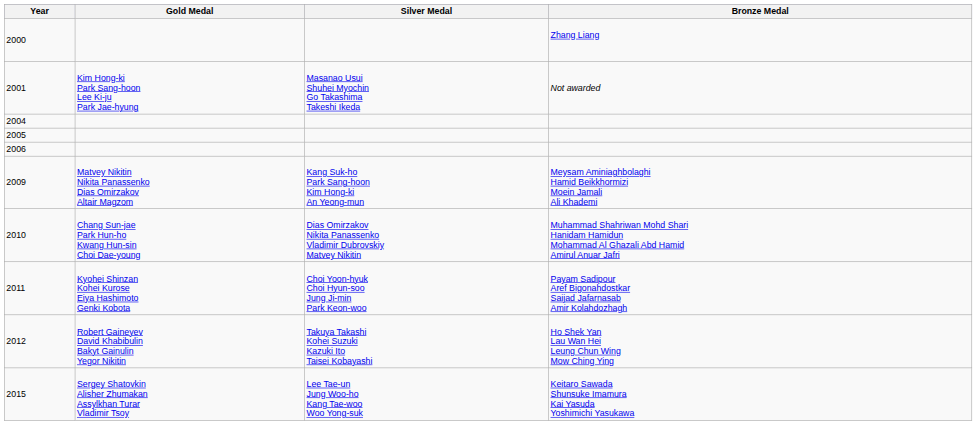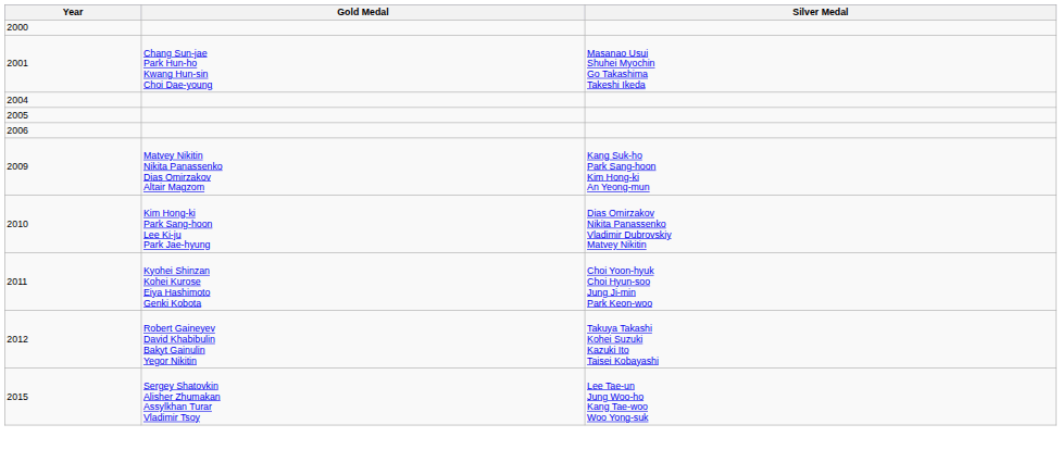 <table class=wikitable style="font-size:90%" width="80%">
 <tr style="background:#ccccff;">
 <th>Year</th>
 <th> <strong>Gold Medal</strong></th>
 <th> <strong>Silver Medal</strong></th>
-<th> <strong>Bronze Medal</strong></th>
 </tr>
 <tr>
 <td>2000</td>
 <td></td>
 <td></td>
-<td><br><a href='#'>Zhang Liang</a><br><br><br></td>
 </tr>
 <tr>
 <td>2001</td>
-<td><br><a href='#'>Kim Hong-ki</a><br><a href='#'>Park Sang-hoon</a><br><a href='#'>Lee Ki-ju</a><br><a href='#'>Park Jae-hyung</a></td>
+<td><br><a href='#'>Chang Sun-jae</a><br><a href='#'>Park Hun-ho</a><br><a href='#'>Kwang Hun-sin</a><br><a href='#'>Choi Dae-young</a></td>
 <td><br><a href='#'>Masanao Usui</a><br><a href='#'>Shuhei Myochin</a><br><a href='#'>Go Takashima</a><br><a href='#'>Takeshi Ikeda</a></td>
-<td><em>Not awarded</em></td>
 </tr>
 <tr>
 <td>2004</td>
-<td></td>
 <td></td>
 <td></td>
 </tr>
 <tr>
 <td>2005</td>
 <td></td>
 <td></td>
-<td></td>
 </tr>
 <tr>
 <td>2006</td>
-<td></td>
 <td></td>
 <td></td>
 </tr>
 <tr>
 <td>2009</td>
 <td><br><a href='#'>Matvey Nikitin</a><br><a href='#'>Nikita Panassenko</a><br><a href='#'>Dias Omirzakov</a><br><a href='#'>Altair Magzom</a></td>
 <td><br><a href='#'>Kang Suk-ho</a><br><a href='#'>Park Sang-hoon</a><br><a href='#'>Kim Hong-ki</a><br><a href='#'>An Yeong-mun</a></td>
-<td><br><a href='#'>Meysam Aminiaghbolaghi</a><br><a href='#'>Hamid Beikkhormizi</a><br><a href='#'>Moein Jamali</a><br><a href='#'>Ali Khademi</a></td>
 </tr>
 <tr>
 <td>2010</td>
-<td><br><a href='#'>Chang Sun-jae</a><br><a href='#'>Park Hun-ho</a><br><a href='#'>Kwang Hun-sin</a><br><a href='#'>Choi Dae-young</a></td>
+<td><br><a href='#'>Kim Hong-ki</a><br><a href='#'>Park Sang-hoon</a><br><a href='#'>Lee Ki-ju</a><br><a href='#'>Park Jae-hyung</a></td>
 <td><br><a href='#'>Dias Omirzakov</a><br><a href='#'>Nikita Panassenko</a><br><a href='#'>Vladimir Dubrovskiy</a><br><a href='#'>Matvey Nikitin</a></td>
-<td><br><a href='#'>Muhammad Shahriwan Mohd Shari</a><br><a href='#'>Hanidam Hamidun</a><br><a href='#'>Mohammad Al Ghazali Abd Hamid</a><br><a href='#'>Amirul Anuar Jafri</a></td>
 </tr>
 <tr>
 <td>2011</td>
 <td><br><a href='#'>Kyohei Shinzan</a><br><a href='#'>Kohei Kurose</a><br><a href='#'>Eiya Hashimoto</a><br><a href='#'>Genki Kobota</a></td>
 <td><br><a href='#'>Choi Yoon-hyuk</a><br><a href='#'>Choi Hyun-soo</a><br><a href='#'>Jung Ji-min</a><br><a href='#'>Park Keon-woo</a></td>
-<td><br><a href='#'>Payam Sadipour</a><br><a href='#'>Aref Bigonahdostkar</a><br><a href='#'>Saijad Jafarnasab</a><br><a href='#'>Amir Kolahdozhagh</a></td>
 </tr>
 <tr>
 <td>2012</td>
 <td><br><a href='#'>Robert Gaineyev</a><br><a href='#'>David Khabibulin</a><br><a href='#'>Bakyt Gainulin</a><br><a href='#'>Yegor Nikitin</a></td>
 <td><br><a href='#'>Takuya Takashi</a><br><a href='#'>Kohei Suzuki</a><br><a href='#'>Kazuki Ito</a><br><a href='#'>Taisei Kobayashi</a></td>
-<td><br><a href='#'>Ho Shek Yan</a><br><a href='#'>Lau Wan Hei</a><br><a href='#'>Leung Chun Wing</a><br><a href='#'>Mow Ching Ying</a></td>
 </tr>
 <tr>
 <td>2015</td>
 <td><br><a href='#'>Sergey Shatovkin</a><br><a href='#'>Alisher Zhumakan</a><br><a href='#'>Assylkhan Turar</a><br><a href='#'>Vladimir Tsoy</a></td>
 <td><br><a href='#'>Lee Tae-un</a><br><a href='#'>Jung Woo-ho</a><br><a href='#'>Kang Tae-woo</a><br><a href='#'>Woo Yong-suk</a></td>
-<td><br><a href='#'>Keitaro Sawada</a><br><a href='#'>Shunsuke Imamura</a><br><a href='#'>Kai Yasuda</a><br><a href='#'>Yoshimichi Yasukawa</a></td>
 </tr>
 </table>
